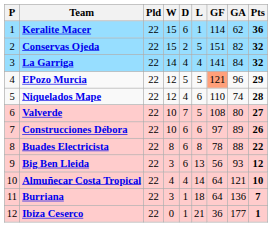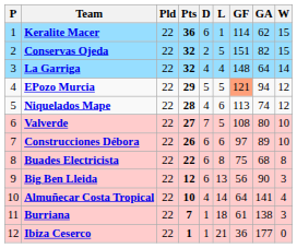 <table class="wikitable sortable" style="text-align: center;">
 <tr>
 <th align="center">P</th>
 <th align="center">Team</th>
 <th align="center">Pld</th>
-<th align="center">W</th>
+<th align="center">Pts</th>
 <th align="center">D</th>
 <th align="center">L</th>
 <th align="center">GF</th>
 <th align="center">GA</th>
-<th align="center">Pts</th>
+<th align="center">W</th>
 </tr>
 <tr ! style="background:#97DEFF;">
 <td>1</td>
 <td align="left"><strong><a href='#'>Keralite Macer</a></strong></td>
 <td>22</td>
-<td>15</td>
+<td><strong>36</strong></td>
 <td>6</td>
 <td>1</td>
 <td>114</td>
 <td>62</td>
-<td><strong>36</strong></td>
+<td>15</td>
 </tr>
 <tr ! style="background:#97DEFF;">
 <td>2</td>
 <td align="left"><strong><a href='#'>Conservas Ojeda</a> 	     </strong></td>
 <td>22</td>
-<td>15</td>
+<td><strong>32</strong></td>
 <td>2</td>
 <td>5</td>
 <td>151</td>
 <td>82</td>
-<td><strong>32</strong></td>
+<td>15</td>
 </tr>
 <tr ! style="background:#97DEFF;">
 <td>3</td>
 <td align="left"><strong><a href='#'>La Garriga</a> 	     </strong></td>
 <td>22</td>
-<td>14</td>
+<td><strong>32</strong></td>
 <td>4</td>
 <td>4</td>
-<td>141</td>
-<td>84</td>
-<td><strong>32</strong></td>
+<td>148</td>
+<td>64</td>
+<td>14</td>
 </tr>
 <tr>
 <td>4</td>
 <td align="left"><strong><a href='#'>EPozo Murcia</a> 	     </strong></td>
 <td>22</td>
-<td>12</td>
+<td><strong>29</strong></td>
 <td>5</td>
 <td>5</td>
 <td style="background: lightsalmon;">121</td>
-<td>96</td>
-<td><strong>29</strong></td>
+<td>94</td>
+<td>12</td>
 </tr>
 <tr>
 <td>5</td>
 <td align="left"><strong><a href='#'>Niquelados Mape</a> 	     </strong></td>
 <td>22</td>
-<td>12</td>
+<td><strong>28</strong></td>
 <td>4</td>
 <td>6</td>
-<td>110</td>
+<td>113</td>
 <td>74</td>
-<td><strong>28</strong></td>
+<td>12</td>
 </tr>
 <tr ! style="background:#FFCCCC;">
 <td>6</td>
 <td align="left"><strong><a href='#'>Valverde</a> 	             </strong></td>
 <td>22</td>
-<td>10</td>
+<td><strong>27</strong></td>
 <td>7</td>
 <td>5</td>
 <td>108</td>
 <td>80</td>
-<td><strong>27</strong></td>
+<td>10</td>
 </tr>
 <tr ! style="background:#FFCCCC;">
 <td>7</td>
 <td align="left"><strong><a href='#'>Construcciones Débora</a> 	     </strong></td>
 <td>22</td>
-<td>10</td>
+<td><strong>26</strong></td>
 <td>6</td>
 <td>6</td>
 <td>97</td>
 <td>89</td>
-<td><strong>26</strong></td>
+<td>10</td>
 </tr>
 <tr ! style="background:#FFCCCC;">
 <td>8</td>
 <td align="left"><strong><a href='#'>Buades Electricista</a>	     </strong></td>
 <td>22</td>
-<td>8</td>
+<td><strong>22</strong></td>
 <td>6</td>
 <td>8</td>
-<td>78</td>
-<td>88</td>
-<td><strong>22</strong></td>
+<td>75</td>
+<td>68</td>
+<td>8</td>
 </tr>
 <tr ! style="background:#FFCCCC;">
 <td>9</td>
 <td align="left"><strong><a href='#'>Big Ben Lleida</a>   </strong></td>
 <td>22</td>
-<td>3</td>
+<td><strong>12</strong></td>
 <td>6</td>
 <td>13</td>
 <td>56</td>
-<td>93</td>
-<td><strong>12</strong></td>
+<td>90</td>
+<td>3</td>
 </tr>
 <tr ! style="background:#FFCCCC;">
 <td>10</td>
 <td align="left"><strong><a href='#'>Almuñecar Costa Tropical</a></strong></td>
 <td>22</td>
-<td>4</td>
+<td><strong>10</strong></td>
 <td>4</td>
 <td>14</td>
 <td>64</td>
-<td>121</td>
-<td><strong>10</strong></td>
+<td>141</td>
+<td>4</td>
 </tr>
 <tr ! style="background:#FFCCCC;">
 <td>11</td>
 <td align="left"><strong><a href='#'>Burriana</a> 	             </strong></td>
 <td>22</td>
-<td>3</td>
+<td><strong>7</strong></td>
 <td>1</td>
 <td>18</td>
-<td>64</td>
-<td>136</td>
-<td><strong>7</strong></td>
+<td>61</td>
+<td>138</td>
+<td>3</td>
 </tr>
 <tr ! style="background:#FFCCCC;">
 <td>12</td>
 <td align="left"><strong><a href='#'>Ibiza Ceserco</a> 	     </strong></td>
 <td>22</td>
-<td>0</td>
+<td><strong>1</strong></td>
 <td>1</td>
 <td>21</td>
 <td>36</td>
 <td>177</td>
-<td><strong>1</strong></td>
+<td>0</td>
 </tr>
 </table>
